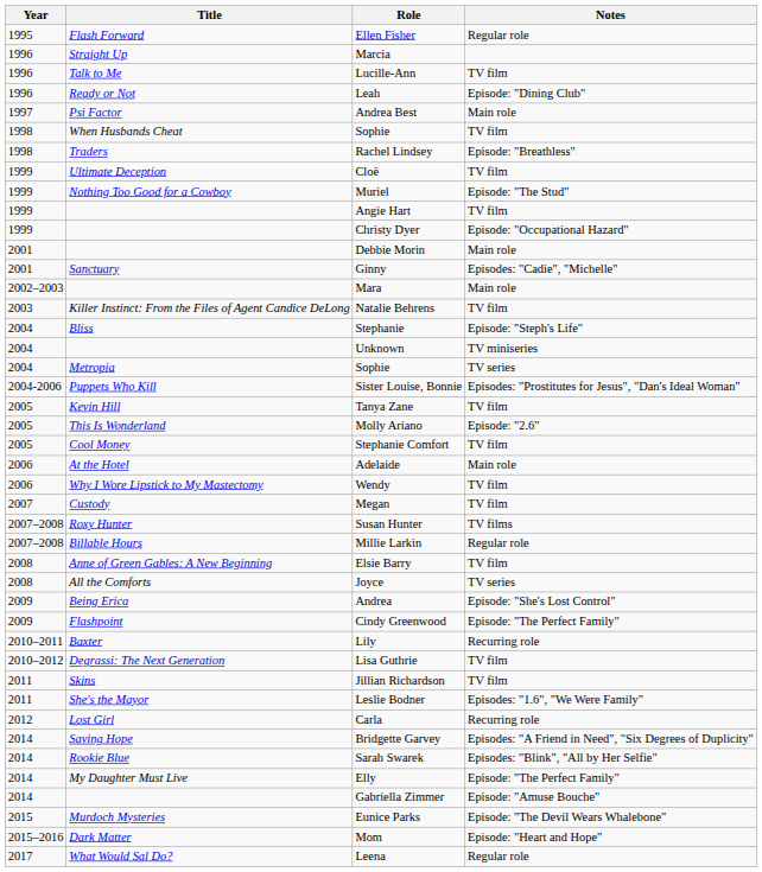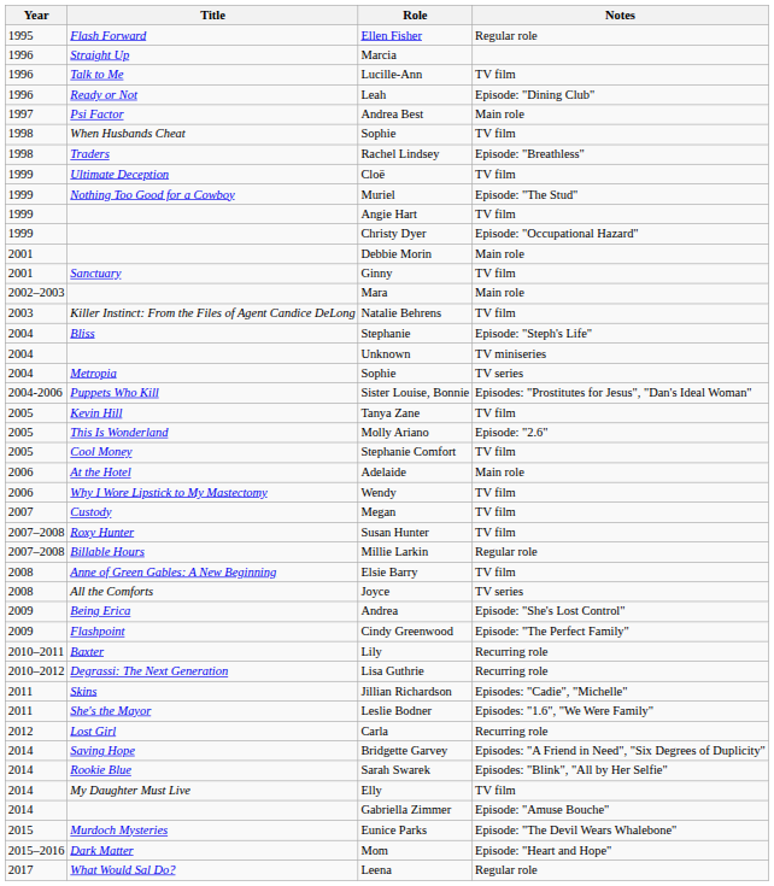 <table class="wikitable sortable">
 <tr>
 <th>Year</th>
 <th>Title</th>
 <th>Role</th>
 <th class="unsortable">Notes</th>
 </tr>
 <tr>
 <td>1995</td>
 <td><em><a href='#'>Flash Forward</a></em></td>
 <td><a href='#'>Ellen Fisher</a></td>
 <td>Regular role</td>
 </tr>
 <tr>
 <td>1996</td>
 <td><em><a href='#'>Straight Up</a></em></td>
 <td>Marcia</td>
 <td></td>
 </tr>
 <tr>
 <td>1996</td>
 <td><em><a href='#'>Talk to Me</a></em></td>
 <td>Lucille-Ann</td>
 <td>TV film</td>
 </tr>
 <tr>
 <td>1996</td>
 <td><em><a href='#'>Ready or Not</a></em></td>
 <td>Leah</td>
 <td>Episode: "Dining Club"</td>
 </tr>
 <tr>
 <td>1997</td>
 <td><em><a href='#'>Psi Factor</a></em></td>
 <td>Andrea Best</td>
 <td>Main role</td>
 </tr>
 <tr>
 <td>1998</td>
 <td><em>When Husbands Cheat</em></td>
 <td>Sophie</td>
 <td>TV film</td>
 </tr>
 <tr>
 <td>1998</td>
 <td><em><a href='#'>Traders</a></em></td>
 <td>Rachel Lindsey</td>
 <td>Episode: "Breathless"</td>
 </tr>
 <tr>
 <td>1999</td>
 <td><em><a href='#'>Ultimate Deception</a></em></td>
 <td>Cloë</td>
 <td>TV film</td>
 </tr>
 <tr>
 <td>1999</td>
 <td><em><a href='#'>Nothing Too Good for a Cowboy</a></em></td>
 <td>Muriel</td>
 <td>Episode: "The Stud"</td>
 </tr>
 <tr>
 <td>1999</td>
 <td><em></em></td>
 <td>Angie Hart</td>
 <td>TV film</td>
 </tr>
 <tr>
 <td>1999</td>
 <td><em></em></td>
 <td>Christy Dyer</td>
 <td>Episode: "Occupational Hazard"</td>
 </tr>
 <tr>
 <td>2001</td>
 <td><em></em></td>
 <td>Debbie Morin</td>
 <td>Main role</td>
 </tr>
 <tr>
 <td>2001</td>
 <td><em><a href='#'>Sanctuary</a></em></td>
 <td>Ginny</td>
-<td>Episodes: "Cadie", "Michelle"</td>
+<td>TV film</td>
 </tr>
 <tr>
 <td>2002–2003</td>
 <td><em></em></td>
 <td>Mara</td>
 <td>Main role</td>
 </tr>
 <tr>
 <td>2003</td>
 <td><em>Killer Instinct: From the Files of Agent Candice DeLong</em></td>
 <td>Natalie Behrens</td>
 <td>TV film</td>
 </tr>
 <tr>
 <td>2004</td>
 <td><em><a href='#'>Bliss</a></em></td>
 <td>Stephanie</td>
 <td>Episode: "Steph's Life"</td>
 </tr>
 <tr>
 <td>2004</td>
 <td><em></em></td>
 <td>Unknown</td>
 <td>TV miniseries</td>
 </tr>
 <tr>
 <td>2004</td>
 <td><em><a href='#'>Metropia</a></em></td>
 <td>Sophie</td>
 <td>TV series</td>
 </tr>
 <tr>
 <td>2004-2006</td>
 <td><em><a href='#'>Puppets Who Kill</a></em></td>
 <td>Sister Louise, Bonnie</td>
 <td>Episodes: "Prostitutes for Jesus", "Dan's Ideal Woman"</td>
 </tr>
 <tr>
 <td>2005</td>
 <td><em><a href='#'>Kevin Hill</a></em></td>
 <td>Tanya Zane</td>
 <td>TV film</td>
 </tr>
 <tr>
 <td>2005</td>
 <td><em><a href='#'>This Is Wonderland</a></em></td>
 <td>Molly Ariano</td>
 <td>Episode: "2.6"</td>
 </tr>
 <tr>
 <td>2005</td>
 <td><em><a href='#'>Cool Money</a></em></td>
 <td>Stephanie Comfort</td>
 <td>TV film</td>
 </tr>
 <tr>
 <td>2006</td>
 <td><em><a href='#'>At the Hotel</a></em></td>
 <td>Adelaide</td>
 <td>Main role</td>
 </tr>
 <tr>
 <td>2006</td>
 <td><em><a href='#'>Why I Wore Lipstick to My Mastectomy</a></em></td>
 <td>Wendy</td>
 <td>TV film</td>
 </tr>
 <tr>
 <td>2007</td>
 <td><em><a href='#'>Custody</a></em></td>
 <td>Megan</td>
 <td>TV film</td>
 </tr>
 <tr>
 <td>2007–2008</td>
 <td><em><a href='#'>Roxy Hunter</a></em></td>
 <td>Susan Hunter</td>
-<td>TV films</td>
+<td>TV film</td>
 </tr>
 <tr>
 <td>2007–2008</td>
 <td><em><a href='#'>Billable Hours</a></em></td>
 <td>Millie Larkin</td>
 <td>Regular role</td>
 </tr>
 <tr>
 <td>2008</td>
 <td><em><a href='#'>Anne of Green Gables: A New Beginning</a></em></td>
 <td>Elsie Barry</td>
 <td>TV film</td>
 </tr>
 <tr>
 <td>2008</td>
 <td><em>All the Comforts</em></td>
 <td>Joyce</td>
 <td>TV series</td>
 </tr>
 <tr>
 <td>2009</td>
 <td><em><a href='#'>Being Erica</a></em></td>
 <td>Andrea</td>
 <td>Episode: "She's Lost Control"</td>
 </tr>
 <tr>
 <td>2009</td>
 <td><em><a href='#'>Flashpoint</a></em></td>
 <td>Cindy Greenwood</td>
 <td>Episode: "The Perfect Family"</td>
 </tr>
 <tr>
 <td>2010–2011</td>
 <td><em><a href='#'>Baxter</a></em></td>
 <td>Lily</td>
 <td>Recurring role</td>
 </tr>
 <tr>
 <td>2010–2012</td>
 <td><em><a href='#'>Degrassi: The Next Generation</a></em></td>
 <td>Lisa Guthrie</td>
-<td>TV film</td>
+<td>Recurring role</td>
 </tr>
 <tr>
 <td>2011</td>
 <td><em><a href='#'>Skins</a></em></td>
 <td>Jillian Richardson</td>
-<td>TV film</td>
+<td>Episodes: "Cadie", "Michelle"</td>
 </tr>
 <tr>
 <td>2011</td>
 <td><em><a href='#'>She's the Mayor</a></em></td>
 <td>Leslie Bodner</td>
 <td>Episodes: "1.6", "We Were Family"</td>
 </tr>
 <tr>
 <td>2012</td>
 <td><em><a href='#'>Lost Girl</a></em></td>
 <td>Carla</td>
 <td>Recurring role</td>
 </tr>
 <tr>
 <td>2014</td>
 <td><em><a href='#'>Saving Hope</a></em></td>
 <td>Bridgette Garvey</td>
 <td>Episodes: "A Friend in Need", "Six Degrees of Duplicity"</td>
 </tr>
 <tr>
 <td>2014</td>
 <td><em><a href='#'>Rookie Blue</a></em></td>
 <td>Sarah Swarek</td>
 <td>Episodes: "Blink", "All by Her Selfie"</td>
 </tr>
 <tr>
 <td>2014</td>
 <td><em>My Daughter Must Live</em></td>
 <td>Elly</td>
-<td>Episode: "The Perfect Family"</td>
+<td>TV film</td>
 </tr>
 <tr>
 <td>2014</td>
 <td><em></em></td>
 <td>Gabriella Zimmer</td>
 <td>Episode: "Amuse Bouche"</td>
 </tr>
 <tr>
 <td>2015</td>
 <td><em><a href='#'>Murdoch Mysteries</a></em></td>
 <td>Eunice Parks</td>
 <td>Episode: "The Devil Wears Whalebone"</td>
 </tr>
 <tr>
 <td>2015–2016</td>
 <td><em><a href='#'>Dark Matter</a></em></td>
 <td>Mom</td>
 <td>Episode: "Heart and Hope"</td>
 </tr>
 <tr>
 <td>2017</td>
 <td><em><a href='#'>What Would Sal Do?</a></em></td>
 <td>Leena</td>
 <td>Regular role</td>
 </tr>
 </table>
